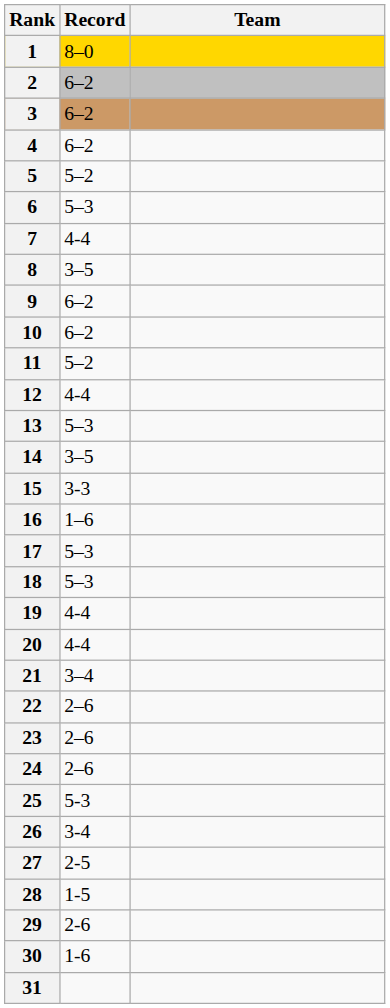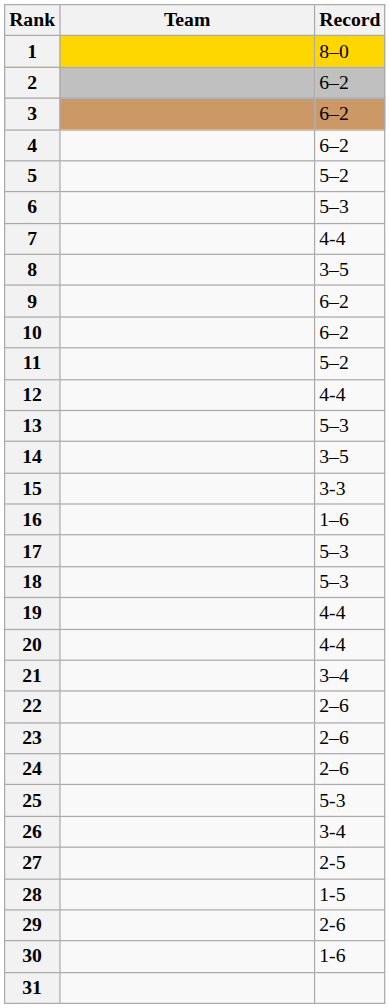 <table class="wikitable">
 <tr>
 <th>Rank</th>
+<th width="200">Team</th>
 <th align = "center">Record</th>
-<th width="200">Team</th>
 </tr>
 <tr bgcolor=gold>
 <th>1</th>
+<td></td>
 <td>8–0</td>
-<td></td>
 </tr>
 <tr bgcolor=silver>
 <th>2</th>
+<td></td>
 <td>6–2</td>
-<td></td>
 </tr>
 <tr bgcolor=#cc9966>
 <th>3</th>
+<td></td>
 <td>6–2</td>
-<td></td>
 </tr>
 <tr>
 <th>4</th>
+<td></td>
 <td>6–2</td>
-<td></td>
 </tr>
 <tr>
 <th>5</th>
+<td></td>
 <td>5–2</td>
-<td></td>
 </tr>
 <tr>
 <th>6</th>
+<td></td>
 <td>5–3</td>
-<td></td>
 </tr>
 <tr>
 <th>7</th>
+<td></td>
 <td>4-4</td>
-<td></td>
 </tr>
 <tr>
 <th>8</th>
+<td></td>
 <td>3–5</td>
-<td></td>
 </tr>
 <tr>
 <th>9</th>
+<td></td>
 <td>6–2</td>
-<td></td>
 </tr>
 <tr>
 <th>10</th>
+<td></td>
 <td>6–2</td>
-<td></td>
 </tr>
 <tr>
 <th>11</th>
+<td></td>
 <td>5–2</td>
-<td></td>
 </tr>
 <tr>
 <th>12</th>
+<td></td>
 <td>4-4</td>
-<td></td>
 </tr>
 <tr>
 <th>13</th>
+<td></td>
 <td>5–3</td>
-<td></td>
 </tr>
 <tr>
 <th>14</th>
+<td></td>
 <td>3–5</td>
-<td></td>
 </tr>
 <tr>
 <th>15</th>
+<td></td>
 <td>3-3</td>
-<td></td>
 </tr>
 <tr>
 <th>16</th>
+<td></td>
 <td>1–6</td>
-<td></td>
 </tr>
 <tr>
 <th>17</th>
+<td></td>
 <td>5–3</td>
-<td></td>
 </tr>
 <tr>
 <th>18</th>
+<td></td>
 <td>5–3</td>
-<td></td>
 </tr>
 <tr>
 <th>19</th>
+<td></td>
 <td>4-4</td>
-<td></td>
 </tr>
 <tr>
 <th>20</th>
+<td></td>
 <td>4-4</td>
-<td></td>
 </tr>
 <tr>
 <th>21</th>
+<td></td>
 <td>3–4</td>
-<td></td>
 </tr>
 <tr>
 <th>22</th>
+<td></td>
 <td>2–6</td>
-<td></td>
 </tr>
 <tr>
 <th>23</th>
+<td></td>
 <td>2–6</td>
-<td></td>
 </tr>
 <tr>
 <th>24</th>
+<td></td>
 <td>2–6</td>
-<td></td>
 </tr>
 <tr>
 <th>25</th>
+<td></td>
 <td>5-3</td>
-<td></td>
 </tr>
 <tr>
 <th>26</th>
+<td></td>
 <td>3-4</td>
-<td></td>
 </tr>
 <tr>
 <th>27</th>
+<td></td>
 <td>2-5</td>
-<td></td>
 </tr>
 <tr>
 <th>28</th>
+<td></td>
 <td>1-5</td>
-<td></td>
 </tr>
 <tr>
 <th>29</th>
+<td></td>
 <td>2-6</td>
-<td></td>
 </tr>
 <tr>
 <th>30</th>
+<td></td>
 <td>1-6</td>
-<td></td>
 </tr>
 <tr>
 <th>31</th>
 <td></td>
 <td></td>
 </tr>
 </table>
